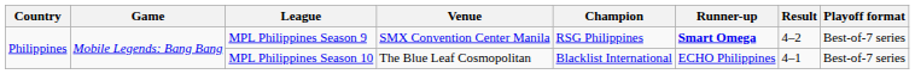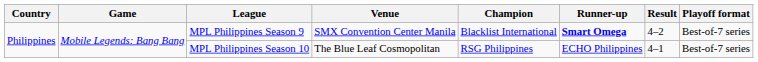 <table class="wikitable" style="font-size:90%;">
 <tr>
 <th>Country</th>
 <th>Game</th>
 <th>League</th>
 <th>Venue</th>
 <th>Champion</th>
 <th>Runner-up</th>
 <th>Result</th>
 <th>Playoff format</th>
 </tr>
 <tr>
 <td rowspan="2"><a href='#'>Philippines</a></td>
 <td rowspan="2"><em><a href='#'>Mobile Legends: Bang Bang</a></em></td>
 <td><a href='#'>MPL Philippines Season 9</a></td>
 <td><a href='#'>SMX Convention Center Manila</a></td>
-<td><a href='#'>RSG Philippines</a></td>
+<td><a href='#'>Blacklist International</a></td>
 <td><strong><a href='#'>Smart Omega</a></strong></td>
 <td>4–2</td>
 <td>Best-of-7 series</td>
 </tr>
 <tr>
 <td><a href='#'>MPL Philippines Season 10</a></td>
 <td>The Blue Leaf Cosmopolitan</td>
-<td><a href='#'>Blacklist International</a></td>
+<td><a href='#'>RSG Philippines</a></td>
 <td><a href='#'>ECHO Philippines</a></td>
 <td>4–1</td>
 <td>Best-of-7 series</td>
 </tr>
 </table>
